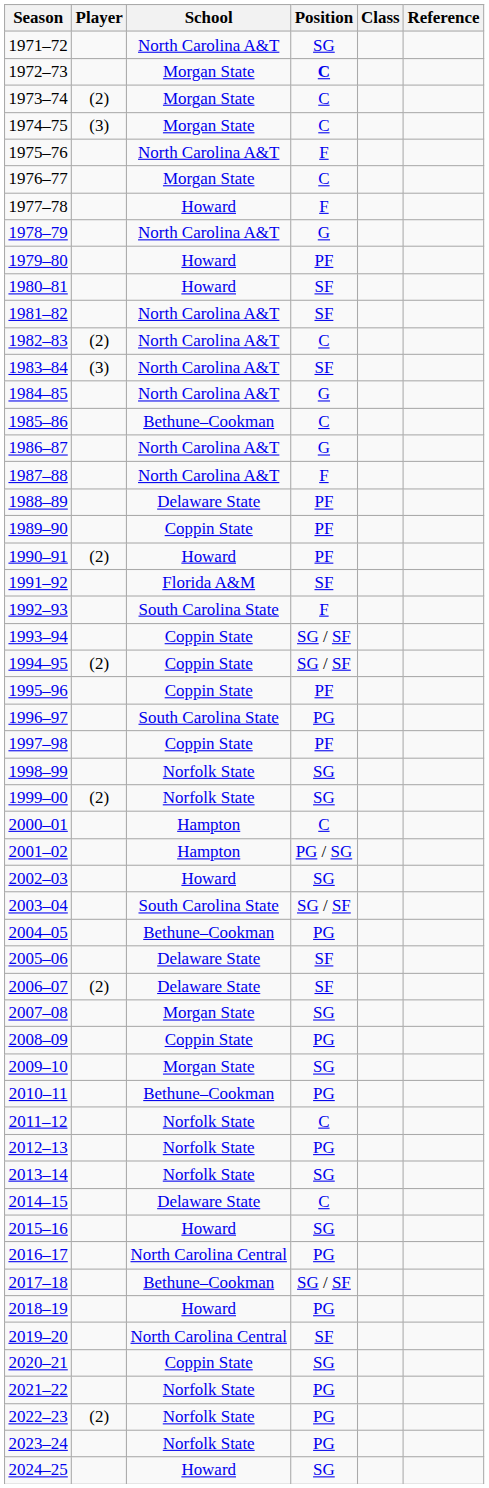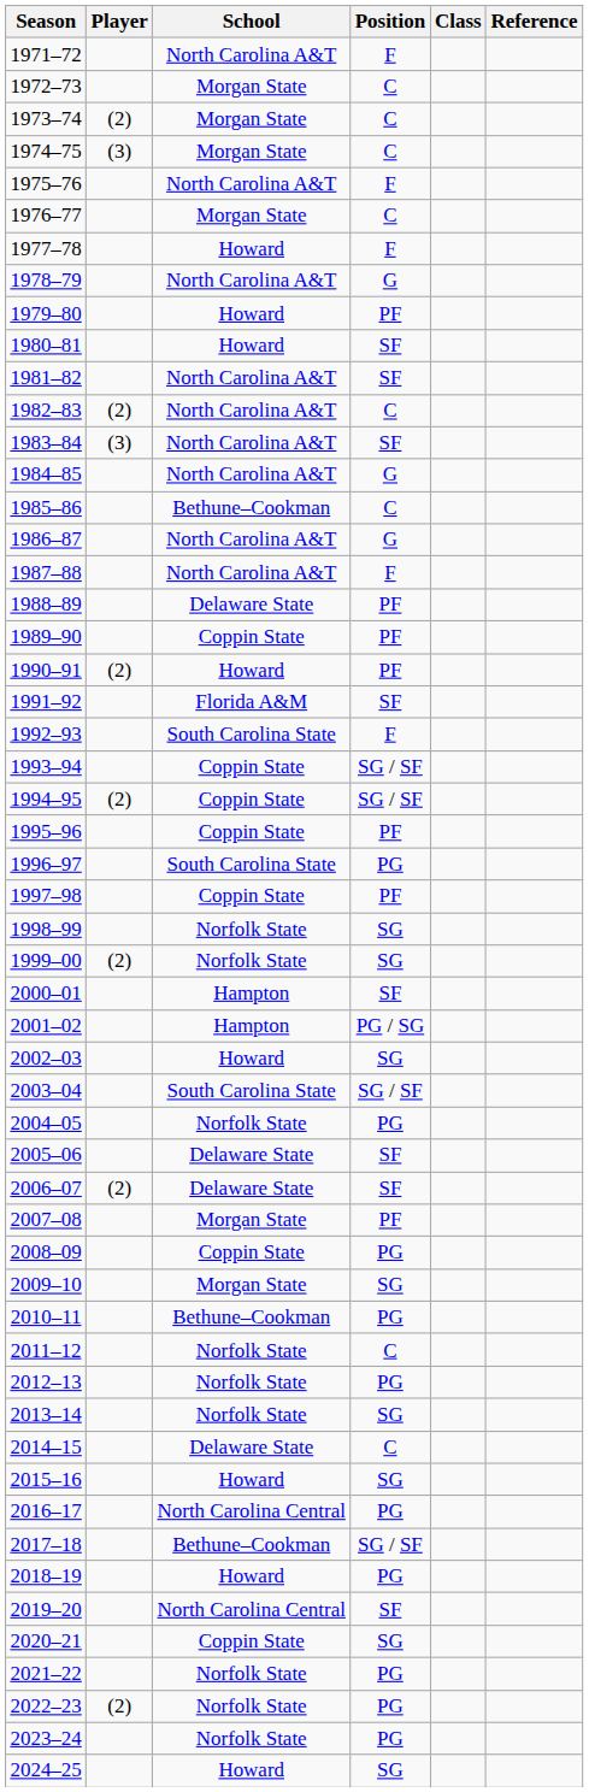 <table class="wikitable sortable" style="text-align:center;">
 <tr>
 <th>Season</th>
 <th>Player</th>
 <th>School</th>
 <th>Position</th>
 <th>Class</th>
 <th class="unsortable">Reference</th>
 </tr>
 <tr>
 <td>1971–72</td>
 <td></td>
 <td><a href='#'>North Carolina A&T</a></td>
-<td><a href='#'>SG</a></td>
+<td><a href='#'>F</a></td>
 <td></td>
 <td></td>
 </tr>
 <tr>
 <td>1972–73</td>
 <td></td>
 <td><a href='#'>Morgan State</a></td>
-<td><strong><a href='#'>C</a></strong></td>
+<td><a href='#'>C</a></td>
 <td></td>
 <td></td>
 </tr>
 <tr>
 <td>1973–74</td>
 <td> (2)</td>
 <td><a href='#'>Morgan State</a></td>
 <td><a href='#'>C</a></td>
 <td></td>
 <td></td>
 </tr>
 <tr>
 <td>1974–75</td>
 <td> (3)</td>
 <td><a href='#'>Morgan State</a></td>
 <td><a href='#'>C</a></td>
 <td></td>
 <td></td>
 </tr>
 <tr>
 <td>1975–76</td>
 <td></td>
 <td><a href='#'>North Carolina A&T</a></td>
 <td><a href='#'>F</a></td>
 <td></td>
 <td></td>
 </tr>
 <tr>
 <td>1976–77</td>
 <td></td>
 <td><a href='#'>Morgan State</a></td>
 <td><a href='#'>C</a></td>
 <td></td>
 <td></td>
 </tr>
 <tr>
 <td>1977–78</td>
 <td></td>
 <td><a href='#'>Howard</a></td>
 <td><a href='#'>F</a></td>
 <td></td>
 <td></td>
 </tr>
 <tr>
 <td><a href='#'>1978–79</a></td>
 <td></td>
 <td><a href='#'>North Carolina A&T</a></td>
 <td><a href='#'>G</a></td>
 <td></td>
 <td></td>
 </tr>
 <tr>
 <td><a href='#'>1979–80</a></td>
 <td></td>
 <td><a href='#'>Howard</a></td>
 <td><a href='#'>PF</a></td>
 <td></td>
 <td></td>
 </tr>
 <tr>
 <td><a href='#'>1980–81</a></td>
 <td></td>
 <td><a href='#'>Howard</a></td>
 <td><a href='#'>SF</a></td>
 <td></td>
 <td></td>
 </tr>
 <tr>
 <td><a href='#'>1981–82</a></td>
 <td></td>
 <td><a href='#'>North Carolina A&T</a></td>
 <td><a href='#'>SF</a></td>
 <td></td>
 <td></td>
 </tr>
 <tr>
 <td><a href='#'>1982–83</a></td>
 <td> (2)</td>
 <td><a href='#'>North Carolina A&T</a></td>
 <td><a href='#'>C</a></td>
 <td></td>
 <td></td>
 </tr>
 <tr>
 <td><a href='#'>1983–84</a></td>
 <td> (3)</td>
 <td><a href='#'>North Carolina A&T</a></td>
 <td><a href='#'>SF</a></td>
 <td></td>
 <td></td>
 </tr>
 <tr>
 <td><a href='#'>1984–85</a></td>
 <td></td>
 <td><a href='#'>North Carolina A&T</a></td>
 <td><a href='#'>G</a></td>
 <td></td>
 <td></td>
 </tr>
 <tr>
 <td><a href='#'>1985–86</a></td>
 <td></td>
 <td><a href='#'>Bethune–Cookman</a></td>
 <td><a href='#'>C</a></td>
 <td></td>
 <td></td>
 </tr>
 <tr>
 <td><a href='#'>1986–87</a></td>
 <td></td>
 <td><a href='#'>North Carolina A&T</a></td>
 <td><a href='#'>G</a></td>
 <td></td>
 <td></td>
 </tr>
 <tr>
 <td><a href='#'>1987–88</a></td>
 <td></td>
 <td><a href='#'>North Carolina A&T</a></td>
 <td><a href='#'>F</a></td>
 <td></td>
 <td></td>
 </tr>
 <tr>
 <td><a href='#'>1988–89</a></td>
 <td></td>
 <td><a href='#'>Delaware State</a></td>
 <td><a href='#'>PF</a></td>
 <td></td>
 <td></td>
 </tr>
 <tr>
 <td><a href='#'>1989–90</a></td>
 <td></td>
 <td><a href='#'>Coppin State</a></td>
 <td><a href='#'>PF</a></td>
 <td></td>
 <td></td>
 </tr>
 <tr>
 <td><a href='#'>1990–91</a></td>
 <td> (2)</td>
 <td><a href='#'>Howard</a></td>
 <td><a href='#'>PF</a></td>
 <td></td>
 <td></td>
 </tr>
 <tr>
 <td><a href='#'>1991–92</a></td>
 <td></td>
 <td><a href='#'>Florida A&M</a></td>
 <td><a href='#'>SF</a></td>
 <td></td>
 <td></td>
 </tr>
 <tr>
 <td><a href='#'>1992–93</a></td>
 <td></td>
 <td><a href='#'>South Carolina State</a></td>
 <td><a href='#'>F</a></td>
 <td></td>
 <td></td>
 </tr>
 <tr>
 <td><a href='#'>1993–94</a></td>
 <td></td>
 <td><a href='#'>Coppin State</a></td>
 <td><a href='#'>SG</a> / <a href='#'>SF</a></td>
 <td></td>
 <td></td>
 </tr>
 <tr>
 <td><a href='#'>1994–95</a></td>
 <td> (2)</td>
 <td><a href='#'>Coppin State</a></td>
 <td><a href='#'>SG</a> / <a href='#'>SF</a></td>
 <td></td>
 <td></td>
 </tr>
 <tr>
 <td><a href='#'>1995–96</a></td>
 <td></td>
 <td><a href='#'>Coppin State</a></td>
 <td><a href='#'>PF</a></td>
 <td></td>
 <td></td>
 </tr>
 <tr>
 <td><a href='#'>1996–97</a></td>
 <td></td>
 <td><a href='#'>South Carolina State</a></td>
 <td><a href='#'>PG</a></td>
 <td></td>
 <td></td>
 </tr>
 <tr>
 <td><a href='#'>1997–98</a></td>
 <td></td>
 <td><a href='#'>Coppin State</a></td>
 <td><a href='#'>PF</a></td>
 <td></td>
 <td></td>
 </tr>
 <tr>
 <td><a href='#'>1998–99</a></td>
 <td></td>
 <td><a href='#'>Norfolk State</a></td>
 <td><a href='#'>SG</a></td>
 <td></td>
 <td></td>
 </tr>
 <tr>
 <td><a href='#'>1999–00</a></td>
 <td> (2)</td>
 <td><a href='#'>Norfolk State</a></td>
 <td><a href='#'>SG</a></td>
 <td></td>
 <td></td>
 </tr>
 <tr>
 <td><a href='#'>2000–01</a></td>
 <td></td>
 <td><a href='#'>Hampton</a></td>
-<td><a href='#'>C</a></td>
+<td><a href='#'>SF</a></td>
 <td></td>
 <td></td>
 </tr>
 <tr>
 <td><a href='#'>2001–02</a></td>
 <td></td>
 <td><a href='#'>Hampton</a></td>
 <td><a href='#'>PG</a> / <a href='#'>SG</a></td>
 <td></td>
 <td></td>
 </tr>
 <tr>
 <td><a href='#'>2002–03</a></td>
 <td></td>
 <td><a href='#'>Howard</a></td>
 <td><a href='#'>SG</a></td>
 <td></td>
 <td></td>
 </tr>
 <tr>
 <td><a href='#'>2003–04</a></td>
 <td></td>
 <td><a href='#'>South Carolina State</a></td>
 <td><a href='#'>SG</a> / <a href='#'>SF</a></td>
 <td></td>
 <td></td>
 </tr>
 <tr>
 <td><a href='#'>2004–05</a></td>
 <td></td>
-<td><a href='#'>Bethune–Cookman</a></td>
+<td><a href='#'>Norfolk State</a></td>
 <td><a href='#'>PG</a></td>
 <td></td>
 <td></td>
 </tr>
 <tr>
 <td><a href='#'>2005–06</a></td>
 <td></td>
 <td><a href='#'>Delaware State</a></td>
 <td><a href='#'>SF</a></td>
 <td></td>
 <td></td>
 </tr>
 <tr>
 <td><a href='#'>2006–07</a></td>
 <td> (2)</td>
 <td><a href='#'>Delaware State</a></td>
 <td><a href='#'>SF</a></td>
 <td></td>
 <td></td>
 </tr>
 <tr>
 <td><a href='#'>2007–08</a></td>
 <td></td>
 <td><a href='#'>Morgan State</a></td>
-<td><a href='#'>SG</a></td>
+<td><a href='#'>PF</a></td>
 <td></td>
 <td></td>
 </tr>
 <tr>
 <td><a href='#'>2008–09</a></td>
 <td></td>
 <td><a href='#'>Coppin State</a></td>
 <td><a href='#'>PG</a></td>
 <td></td>
 <td></td>
 </tr>
 <tr>
 <td><a href='#'>2009–10</a></td>
 <td></td>
 <td><a href='#'>Morgan State</a></td>
 <td><a href='#'>SG</a></td>
 <td></td>
 <td></td>
 </tr>
 <tr>
 <td><a href='#'>2010–11</a></td>
 <td></td>
 <td><a href='#'>Bethune–Cookman</a></td>
 <td><a href='#'>PG</a></td>
 <td></td>
 <td></td>
 </tr>
 <tr>
 <td><a href='#'>2011–12</a></td>
 <td></td>
 <td><a href='#'>Norfolk State</a></td>
 <td><a href='#'>C</a></td>
 <td></td>
 <td></td>
 </tr>
 <tr>
 <td><a href='#'>2012–13</a></td>
 <td></td>
 <td><a href='#'>Norfolk State</a></td>
 <td><a href='#'>PG</a></td>
 <td></td>
 <td></td>
 </tr>
 <tr>
 <td><a href='#'>2013–14</a></td>
 <td></td>
 <td><a href='#'>Norfolk State</a></td>
 <td><a href='#'>SG</a></td>
 <td></td>
 <td></td>
 </tr>
 <tr>
 <td><a href='#'>2014–15</a></td>
 <td></td>
 <td><a href='#'>Delaware State</a></td>
 <td><a href='#'>C</a></td>
 <td></td>
 <td></td>
 </tr>
 <tr>
 <td><a href='#'>2015–16</a></td>
 <td></td>
 <td><a href='#'>Howard</a></td>
 <td><a href='#'>SG</a></td>
 <td></td>
 <td></td>
 </tr>
 <tr>
 <td><a href='#'>2016–17</a></td>
 <td></td>
 <td><a href='#'>North Carolina Central</a></td>
 <td><a href='#'>PG</a></td>
 <td></td>
 <td></td>
 </tr>
 <tr>
 <td><a href='#'>2017–18</a></td>
 <td></td>
 <td><a href='#'>Bethune–Cookman</a></td>
 <td><a href='#'>SG</a> / <a href='#'>SF</a></td>
 <td></td>
 <td></td>
 </tr>
 <tr>
 <td><a href='#'>2018–19</a></td>
 <td></td>
 <td><a href='#'>Howard</a></td>
 <td><a href='#'>PG</a></td>
 <td></td>
 <td></td>
 </tr>
 <tr>
 <td><a href='#'>2019–20</a></td>
 <td></td>
 <td><a href='#'>North Carolina Central</a></td>
 <td><a href='#'>SF</a></td>
 <td></td>
 <td></td>
 </tr>
 <tr>
 <td><a href='#'>2020–21</a></td>
 <td></td>
 <td><a href='#'>Coppin State</a></td>
 <td><a href='#'>SG</a></td>
 <td></td>
 <td></td>
 </tr>
 <tr>
 <td><a href='#'>2021–22</a></td>
 <td></td>
 <td><a href='#'>Norfolk State</a></td>
 <td><a href='#'>PG</a></td>
 <td></td>
 <td></td>
 </tr>
 <tr>
 <td><a href='#'>2022–23</a></td>
 <td> (2)</td>
 <td><a href='#'>Norfolk State</a></td>
 <td><a href='#'>PG</a></td>
 <td></td>
 <td></td>
 </tr>
 <tr>
 <td><a href='#'>2023–24</a></td>
 <td></td>
 <td><a href='#'>Norfolk State</a></td>
 <td><a href='#'>PG</a></td>
 <td></td>
 <td></td>
 </tr>
 <tr>
 <td><a href='#'>2024–25</a></td>
 <td></td>
 <td><a href='#'>Howard</a></td>
 <td><a href='#'>SG</a></td>
 <td></td>
 <td></td>
 </tr>
 </table>
